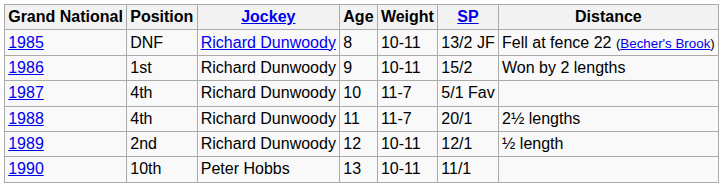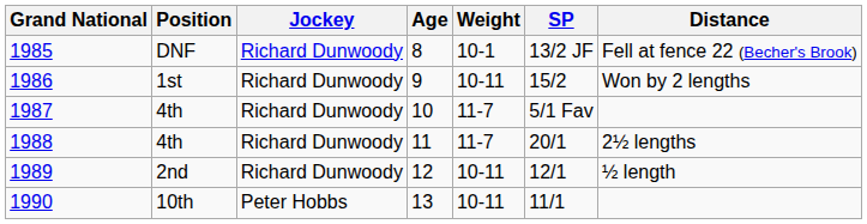 <table class="wikitable sortable">
 <tr>
 <th>Grand National</th>
 <th>Position</th>
 <th><a href='#'>Jockey</a></th>
 <th>Age</th>
 <th>Weight</th>
 <th><a href='#'>SP</a></th>
 <th>Distance</th>
 </tr>
 <tr>
 <td><a href='#'>1985</a></td>
 <td>DNF</td>
 <td><a href='#'>Richard Dunwoody</a></td>
 <td>8</td>
-<td>10-11</td>
+<td>10-1</td>
 <td>13/2 JF</td>
 <td>Fell at fence 22 <small>(<a href='#'>Becher's Brook</a>)</small></td>
 </tr>
 <tr>
 <td><a href='#'>1986</a></td>
 <td>1st</td>
 <td>Richard Dunwoody</td>
 <td>9</td>
 <td>10-11</td>
 <td>15/2</td>
 <td>Won by 2 lengths</td>
 </tr>
 <tr>
 <td><a href='#'>1987</a></td>
 <td>4th</td>
 <td>Richard Dunwoody</td>
 <td>10</td>
 <td>11-7</td>
 <td>5/1 Fav</td>
 <td></td>
 </tr>
 <tr>
 <td><a href='#'>1988</a></td>
 <td>4th</td>
 <td>Richard Dunwoody</td>
 <td>11</td>
 <td>11-7</td>
 <td>20/1</td>
 <td>2½ lengths</td>
 </tr>
 <tr>
 <td><a href='#'>1989</a></td>
 <td>2nd</td>
 <td>Richard Dunwoody</td>
 <td>12</td>
 <td>10-11</td>
 <td>12/1</td>
 <td>½ length</td>
 </tr>
 <tr>
 <td><a href='#'>1990</a></td>
 <td>10th</td>
 <td>Peter Hobbs</td>
 <td>13</td>
 <td>10-11</td>
 <td>11/1</td>
 <td></td>
 </tr>
 </table>
